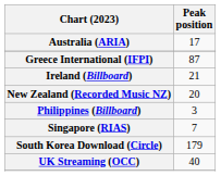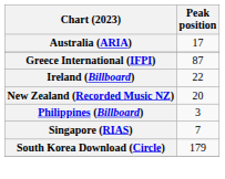 <table class="wikitable sortable plainrowheaders" style="text-align:center">
 <tr>
 <th scope="col">Chart (2023)</th>
 <th scope="col">Peak<br>position</th>
 </tr>
 <tr>
 <th scope="row">Australia (<a href='#'>ARIA</a>)</th>
 <td>17</td>
 </tr>
 <tr>
 </tr>
 <tr>
 </tr>
 <tr>
 <th scope="row">Greece International (<a href='#'>IFPI</a>)</th>
 <td>87</td>
 </tr>
 <tr>
 <th scope="row">Ireland (<em><a href='#'>Billboard</a></em>)</th>
-<td>21</td>
+<td>22</td>
 </tr>
 <tr>
 <th scope="row">New Zealand (<a href='#'>Recorded Music NZ</a>)</th>
 <td>20</td>
 </tr>
 <tr>
 <th scope="row"><a href='#'>Philippines</a> (<em><a href='#'>Billboard</a></em>)</th>
 <td>3</td>
 </tr>
 <tr>
 <th scope="row">Singapore (<a href='#'>RIAS</a>)</th>
 <td>7</td>
 </tr>
 <tr>
 <th scope="row">South Korea Download (<a href='#'>Circle</a>)</th>
 <td>179</td>
 </tr>
 <tr>
-<th scope="row"><a href='#'>UK Streaming</a> (<a href='#'>OCC</a>)</th>
-<td>40</td>
-</tr>
-<tr>
 </tr>
 <tr>
 </tr>
 </table>
